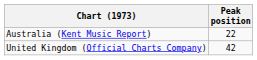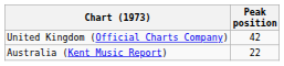 <table class="wikitable">
 <tr>
 <th>Chart (1973)</th>
 <th>Peak<br>position</th>
 </tr>
 <tr>
+<td>United Kingdom (<a href='#'>Official Charts Company</a>)</td>
+<td align="center">42</td>
+</tr>
+<tr>
 <td>Australia (<a href='#'>Kent Music Report</a>)</td>
 <td align="center">22</td>
 </tr>
-<tr>
-<td>United Kingdom (<a href='#'>Official Charts Company</a>)</td>
-<td align="center">42</td>
-</tr>
 </table>
